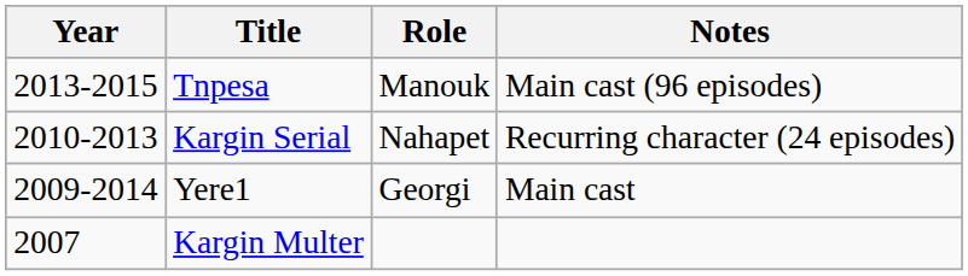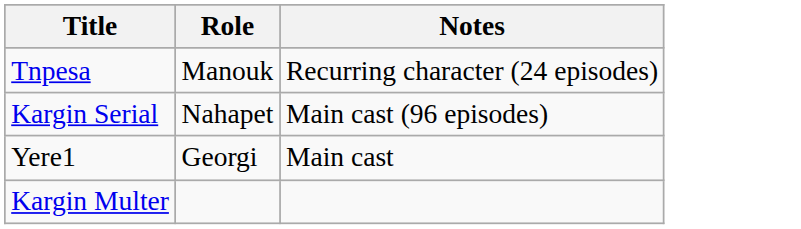 <table class="wikitable sortable plainrowheaders">
 <tr>
-<th>Year</th>
 <th>Title</th>
 <th>Role</th>
 <th class="unsortable">Notes</th>
 </tr>
 <tr>
-<td>2013-2015</td>
 <td><a href='#'>Tnpesa</a></td>
 <td>Manouk</td>
+<td>Recurring character (24 episodes)</td>
+</tr>
+<tr>
+<td><a href='#'>Kargin Serial</a></td>
+<td>Nahapet</td>
 <td>Main cast (96 episodes)</td>
 </tr>
 <tr>
-<td>2010-2013</td>
-<td><a href='#'>Kargin Serial</a></td>
-<td>Nahapet</td>
-<td>Recurring character (24 episodes)</td>
-</tr>
-<tr>
-<td>2009-2014</td>
 <td>Yere1</td>
 <td>Georgi</td>
 <td>Main cast</td>
 </tr>
 <tr>
-<td>2007</td>
 <td><a href='#'>Kargin Multer</a></td>
 <td></td>
 <td></td>
 </tr>
 </table>
